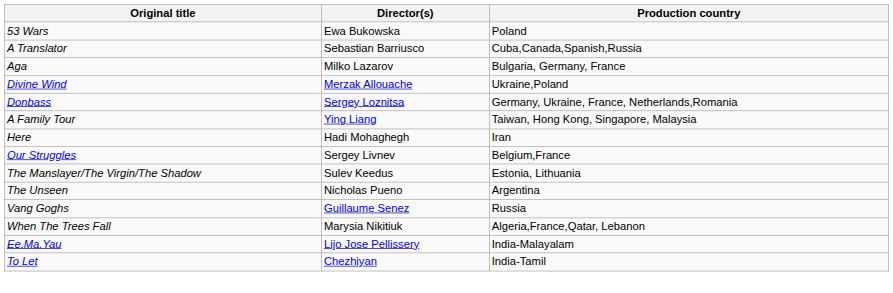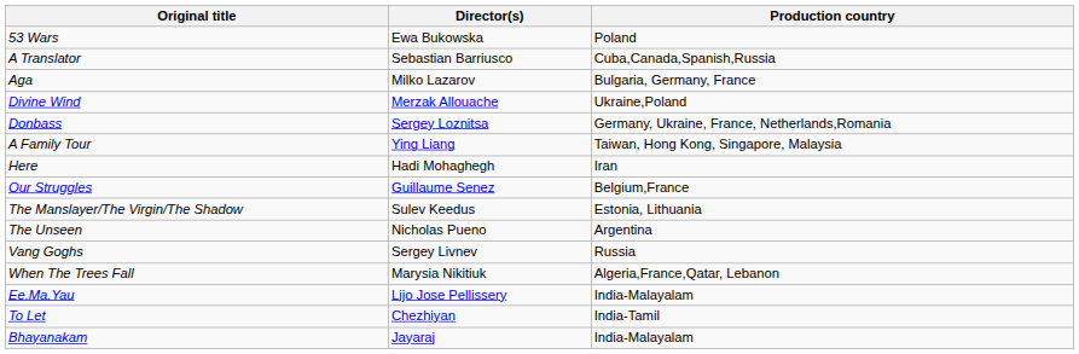 <table class="wikitable" style="width:100%;" cellpadding="5">
 <tr>
 <th scope="col">Original title</th>
 <th scope="col">Director(s)</th>
 <th scope="col">Production country</th>
 </tr>
 <tr>
 <td><em>53 Wars</em></td>
 <td>Ewa Bukowska</td>
 <td>Poland</td>
 </tr>
 <tr>
 <td><em>A Translator</em></td>
 <td>Sebastian Barriusco</td>
 <td>Cuba,Canada,Spanish,Russia</td>
 </tr>
 <tr>
 <td><em>Aga</em></td>
 <td>Milko Lazarov</td>
 <td>Bulgaria, Germany, France</td>
 </tr>
 <tr>
 <td><em><a href='#'>Divine Wind</a></em></td>
 <td><a href='#'>Merzak Allouache</a></td>
 <td>Ukraine,Poland</td>
 </tr>
 <tr>
 <td><em><a href='#'>Donbass</a></em></td>
 <td><a href='#'>Sergey Loznitsa</a></td>
 <td>Germany, Ukraine, France, Netherlands,Romania</td>
 </tr>
 <tr>
 <td><em>A Family Tour</em></td>
 <td><a href='#'>Ying Liang</a></td>
 <td>Taiwan, Hong Kong, Singapore, Malaysia</td>
 </tr>
 <tr>
 <td><em>Here</em></td>
 <td>Hadi Mohaghegh</td>
 <td>Iran</td>
 </tr>
 <tr>
 <td><em><a href='#'>Our Struggles</a></em></td>
-<td>Sergey Livnev</td>
+<td><a href='#'>Guillaume Senez</a></td>
 <td>Belgium,France</td>
 </tr>
 <tr>
 <td><em>The Manslayer/The Virgin/The Shadow</em></td>
 <td>Sulev Keedus</td>
 <td>Estonia, Lithuania</td>
 </tr>
 <tr>
 <td><em>The Unseen</em></td>
 <td>Nicholas Pueno</td>
 <td>Argentina</td>
 </tr>
 <tr>
 <td><em> Vang Goghs </em></td>
-<td><a href='#'>Guillaume Senez</a></td>
+<td>Sergey Livnev</td>
 <td>Russia</td>
 </tr>
 <tr>
 <td><em> When The Trees Fall</em></td>
 <td>Marysia Nikitiuk</td>
 <td>Algeria,France,Qatar, Lebanon</td>
 </tr>
 <tr>
 <td><em> <a href='#'>Ee.Ma.Yau</a></em></td>
 <td><a href='#'>Lijo Jose Pellissery</a></td>
 <td>India-Malayalam</td>
 </tr>
 <tr>
 <td><em> <a href='#'>To Let</a></em></td>
 <td><a href='#'>Chezhiyan</a></td>
 <td>India-Tamil</td>
 </tr>
+<tr>
+<td><em> <a href='#'>Bhayanakam</a></em></td>
+<td><a href='#'>Jayaraj</a></td>
+<td>India-Malayalam</td>
+</tr>
 </table>
